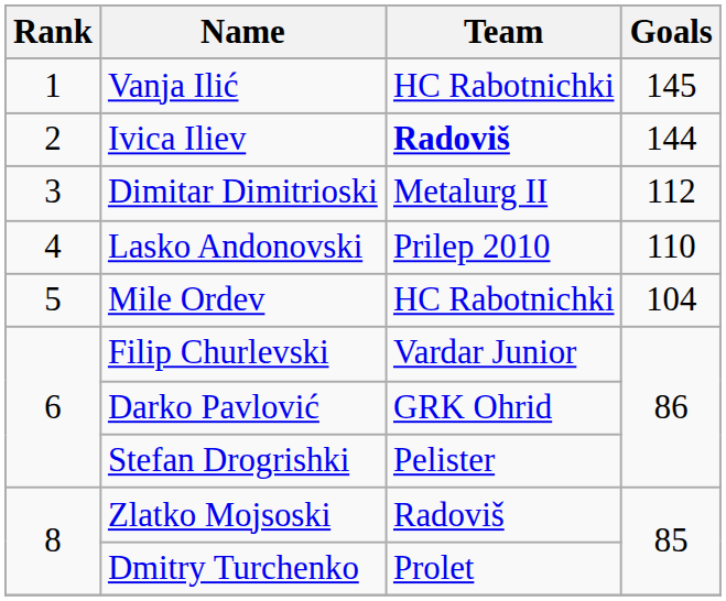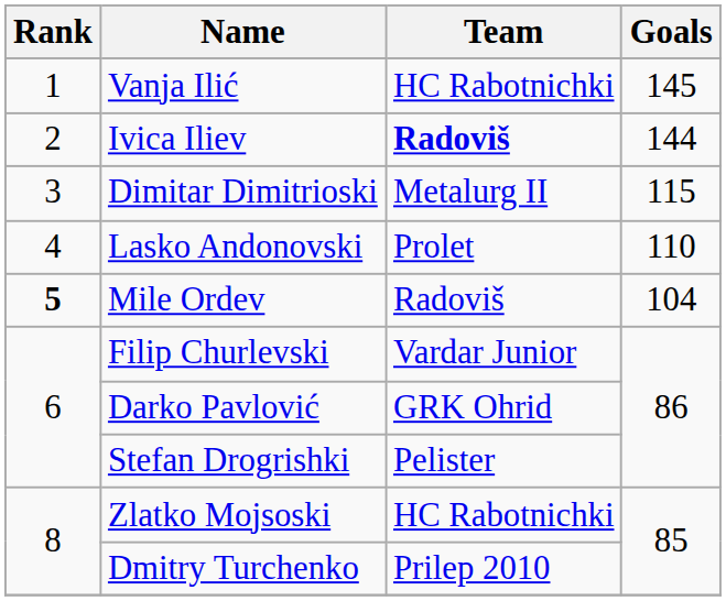 <table class="wikitable" style="text-align:center">
 <tr>
 <th>Rank</th>
 <th>Name</th>
 <th>Team</th>
 <th>Goals</th>
 </tr>
 <tr>
 <td>1</td>
 <td align=left> <a href='#'>Vanja Ilić</a></td>
 <td align=left><a href='#'>HC Rabotnichki</a></td>
 <td>145</td>
 </tr>
 <tr>
 <td>2</td>
 <td align=left> <a href='#'>Ivica Iliev</a></td>
 <td align=left><strong><a href='#'>Radoviš</a></strong></td>
 <td>144</td>
 </tr>
 <tr>
 <td>3</td>
 <td align=left> <a href='#'>Dimitar Dimitrioski</a></td>
 <td align=left><a href='#'>Metalurg II</a></td>
-<td>112</td>
+<td>115</td>
 </tr>
 <tr>
 <td>4</td>
 <td align=left> <a href='#'>Lasko Andonovski</a></td>
-<td align=left><a href='#'>Prilep 2010</a></td>
+<td align=left><a href='#'>Prolet</a></td>
 <td>110</td>
 </tr>
 <tr>
-<td>5</td>
+<td><strong>5</strong></td>
 <td align=left> <a href='#'>Mile Ordev</a></td>
-<td align=left><a href='#'>HC Rabotnichki</a></td>
+<td align=left><a href='#'>Radoviš</a></td>
 <td>104</td>
 </tr>
 <tr>
 <td rowspan=3>6</td>
 <td align=left> <a href='#'>Filip Churlevski</a></td>
 <td align=left><a href='#'>Vardar Junior</a></td>
 <td rowspan=3>86</td>
 </tr>
 <tr>
 <td align=left> <a href='#'>Darko Pavlović</a></td>
 <td align=left><a href='#'>GRK Ohrid </a></td>
 </tr>
 <tr>
 <td align=left> <a href='#'>Stefan Drogrishki</a></td>
 <td align=left><a href='#'>Pelister</a></td>
 </tr>
 <tr>
 <td rowspan=2>8</td>
 <td align=left> <a href='#'>Zlatko Mojsoski</a></td>
-<td align=left><a href='#'>Radoviš</a></td>
+<td align=left><a href='#'>HC Rabotnichki</a></td>
 <td rowspan=2>85</td>
 </tr>
 <tr>
 <td align=left> <a href='#'>Dmitry Turchenko</a></td>
-<td align=left><a href='#'>Prolet</a></td>
+<td align=left><a href='#'>Prilep 2010</a></td>
 </tr>
 <tr>
 </tr>
 </table>
